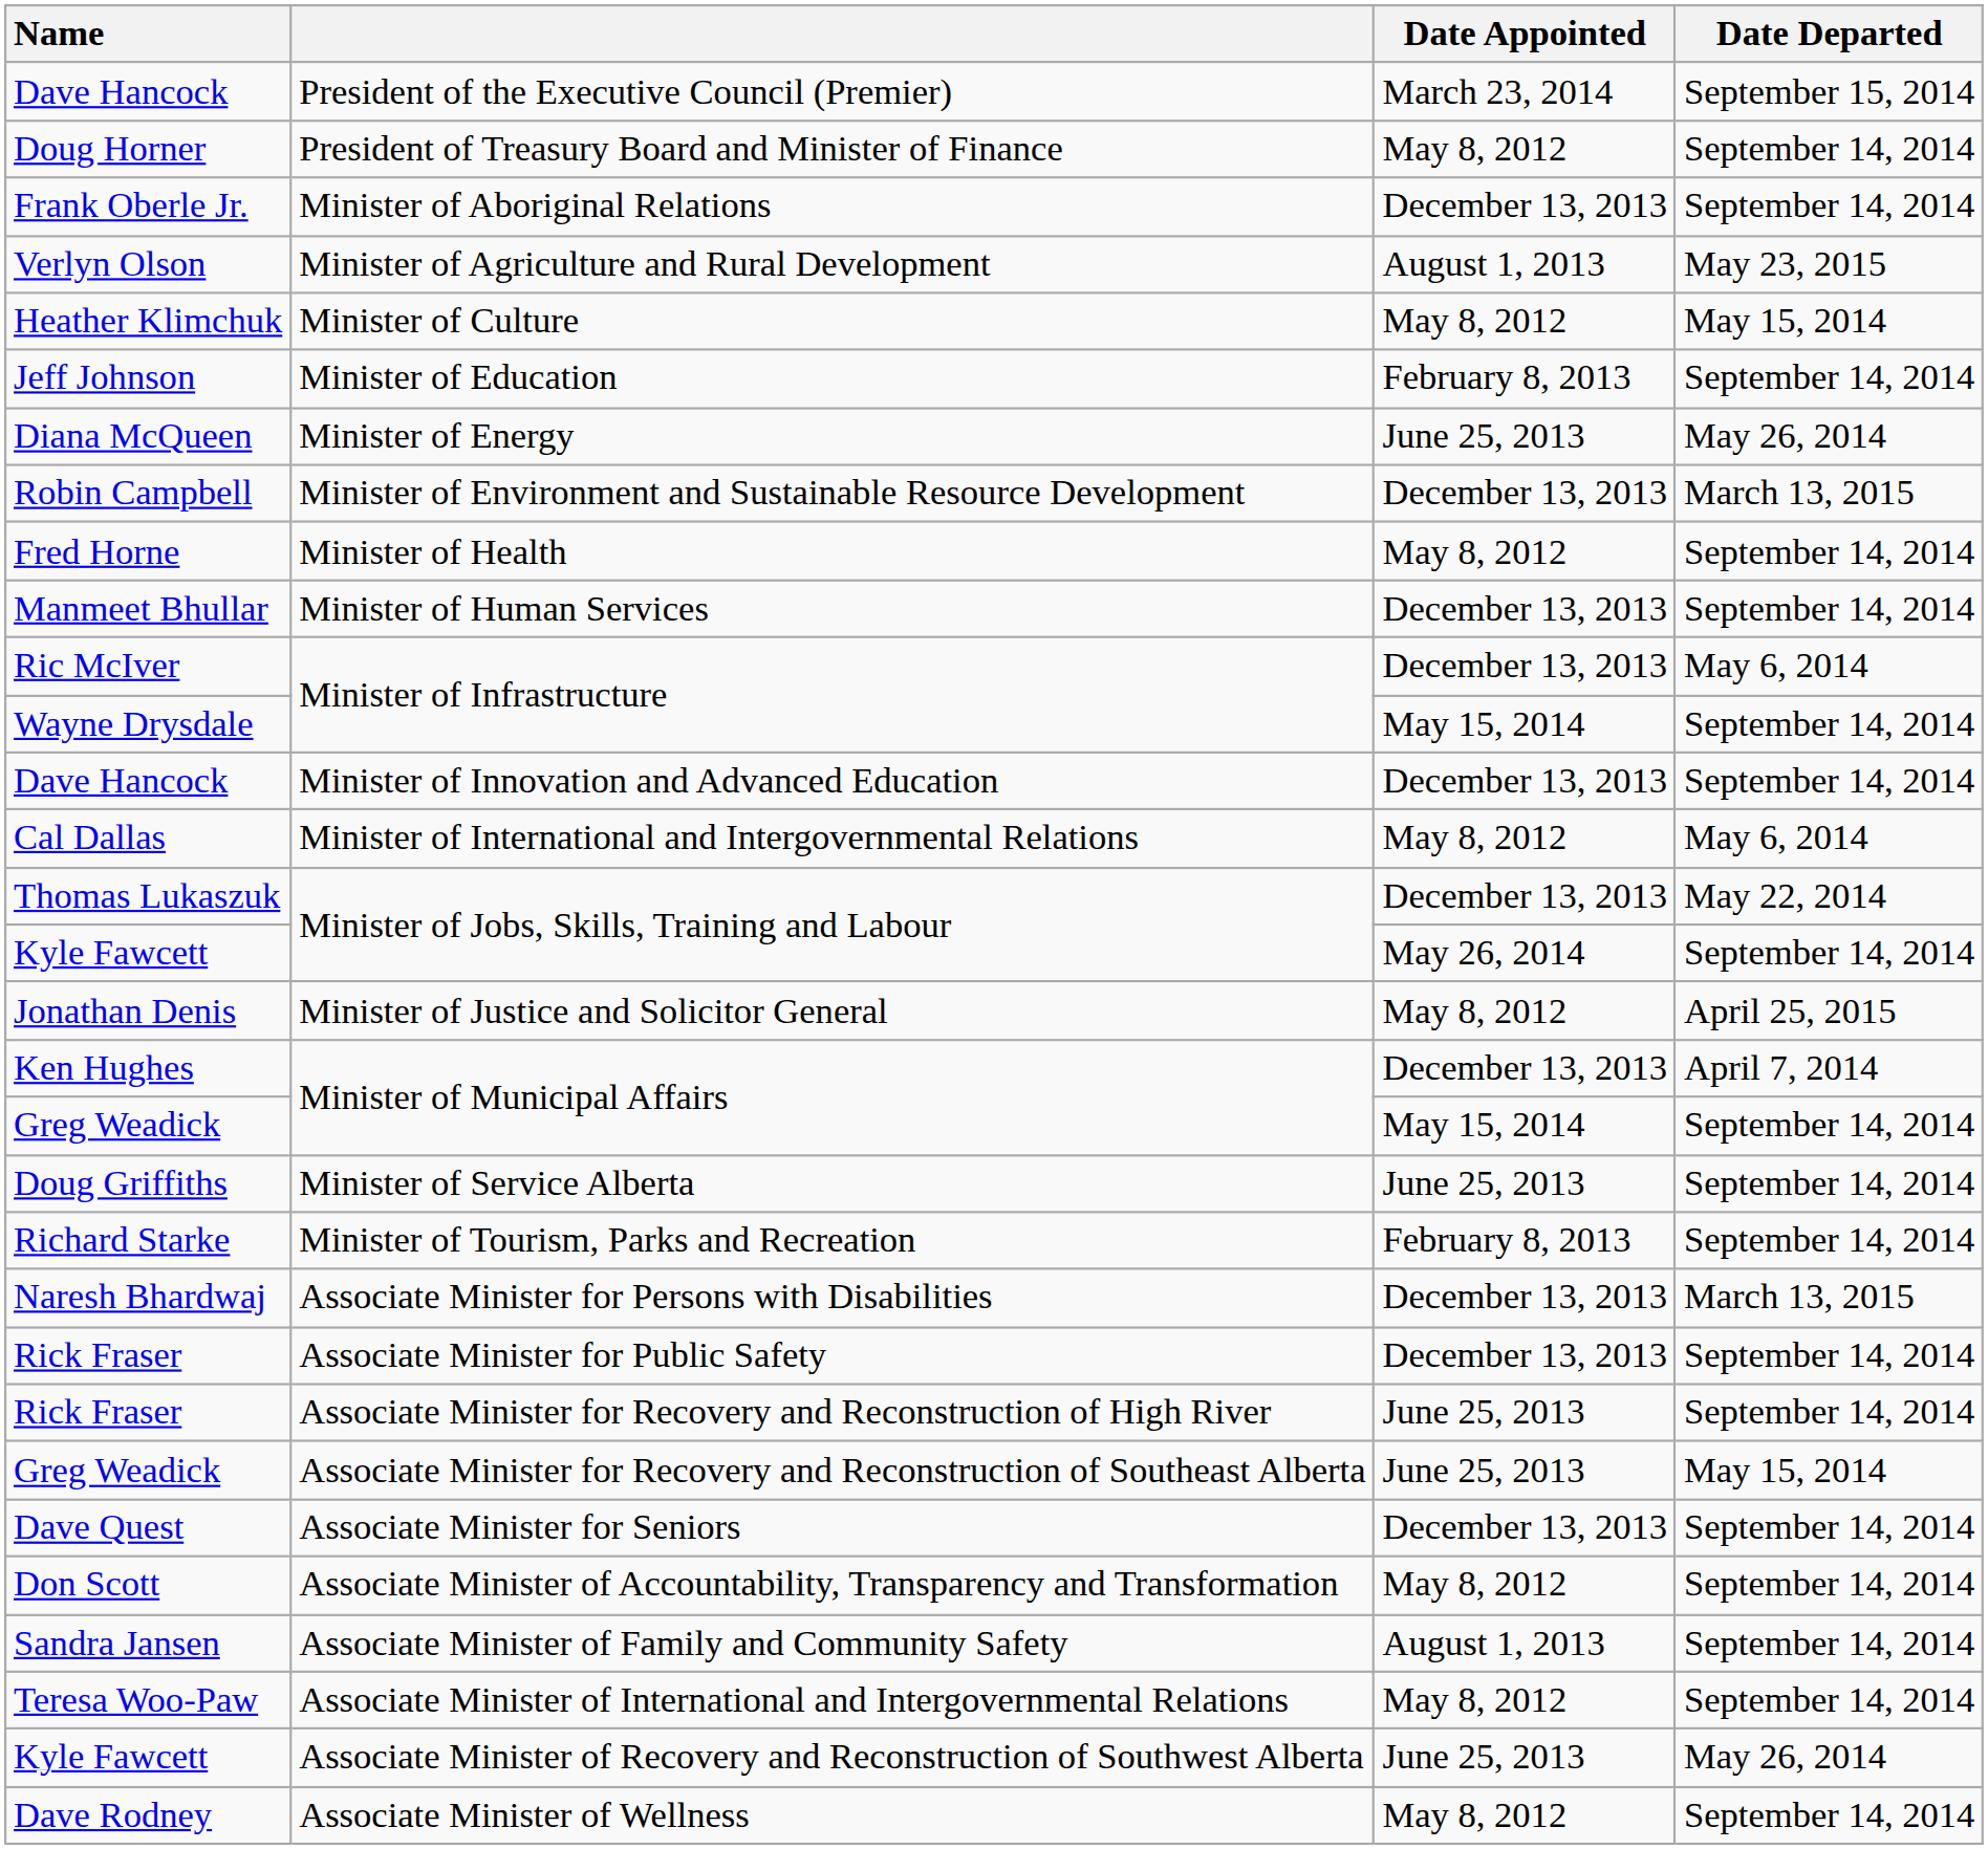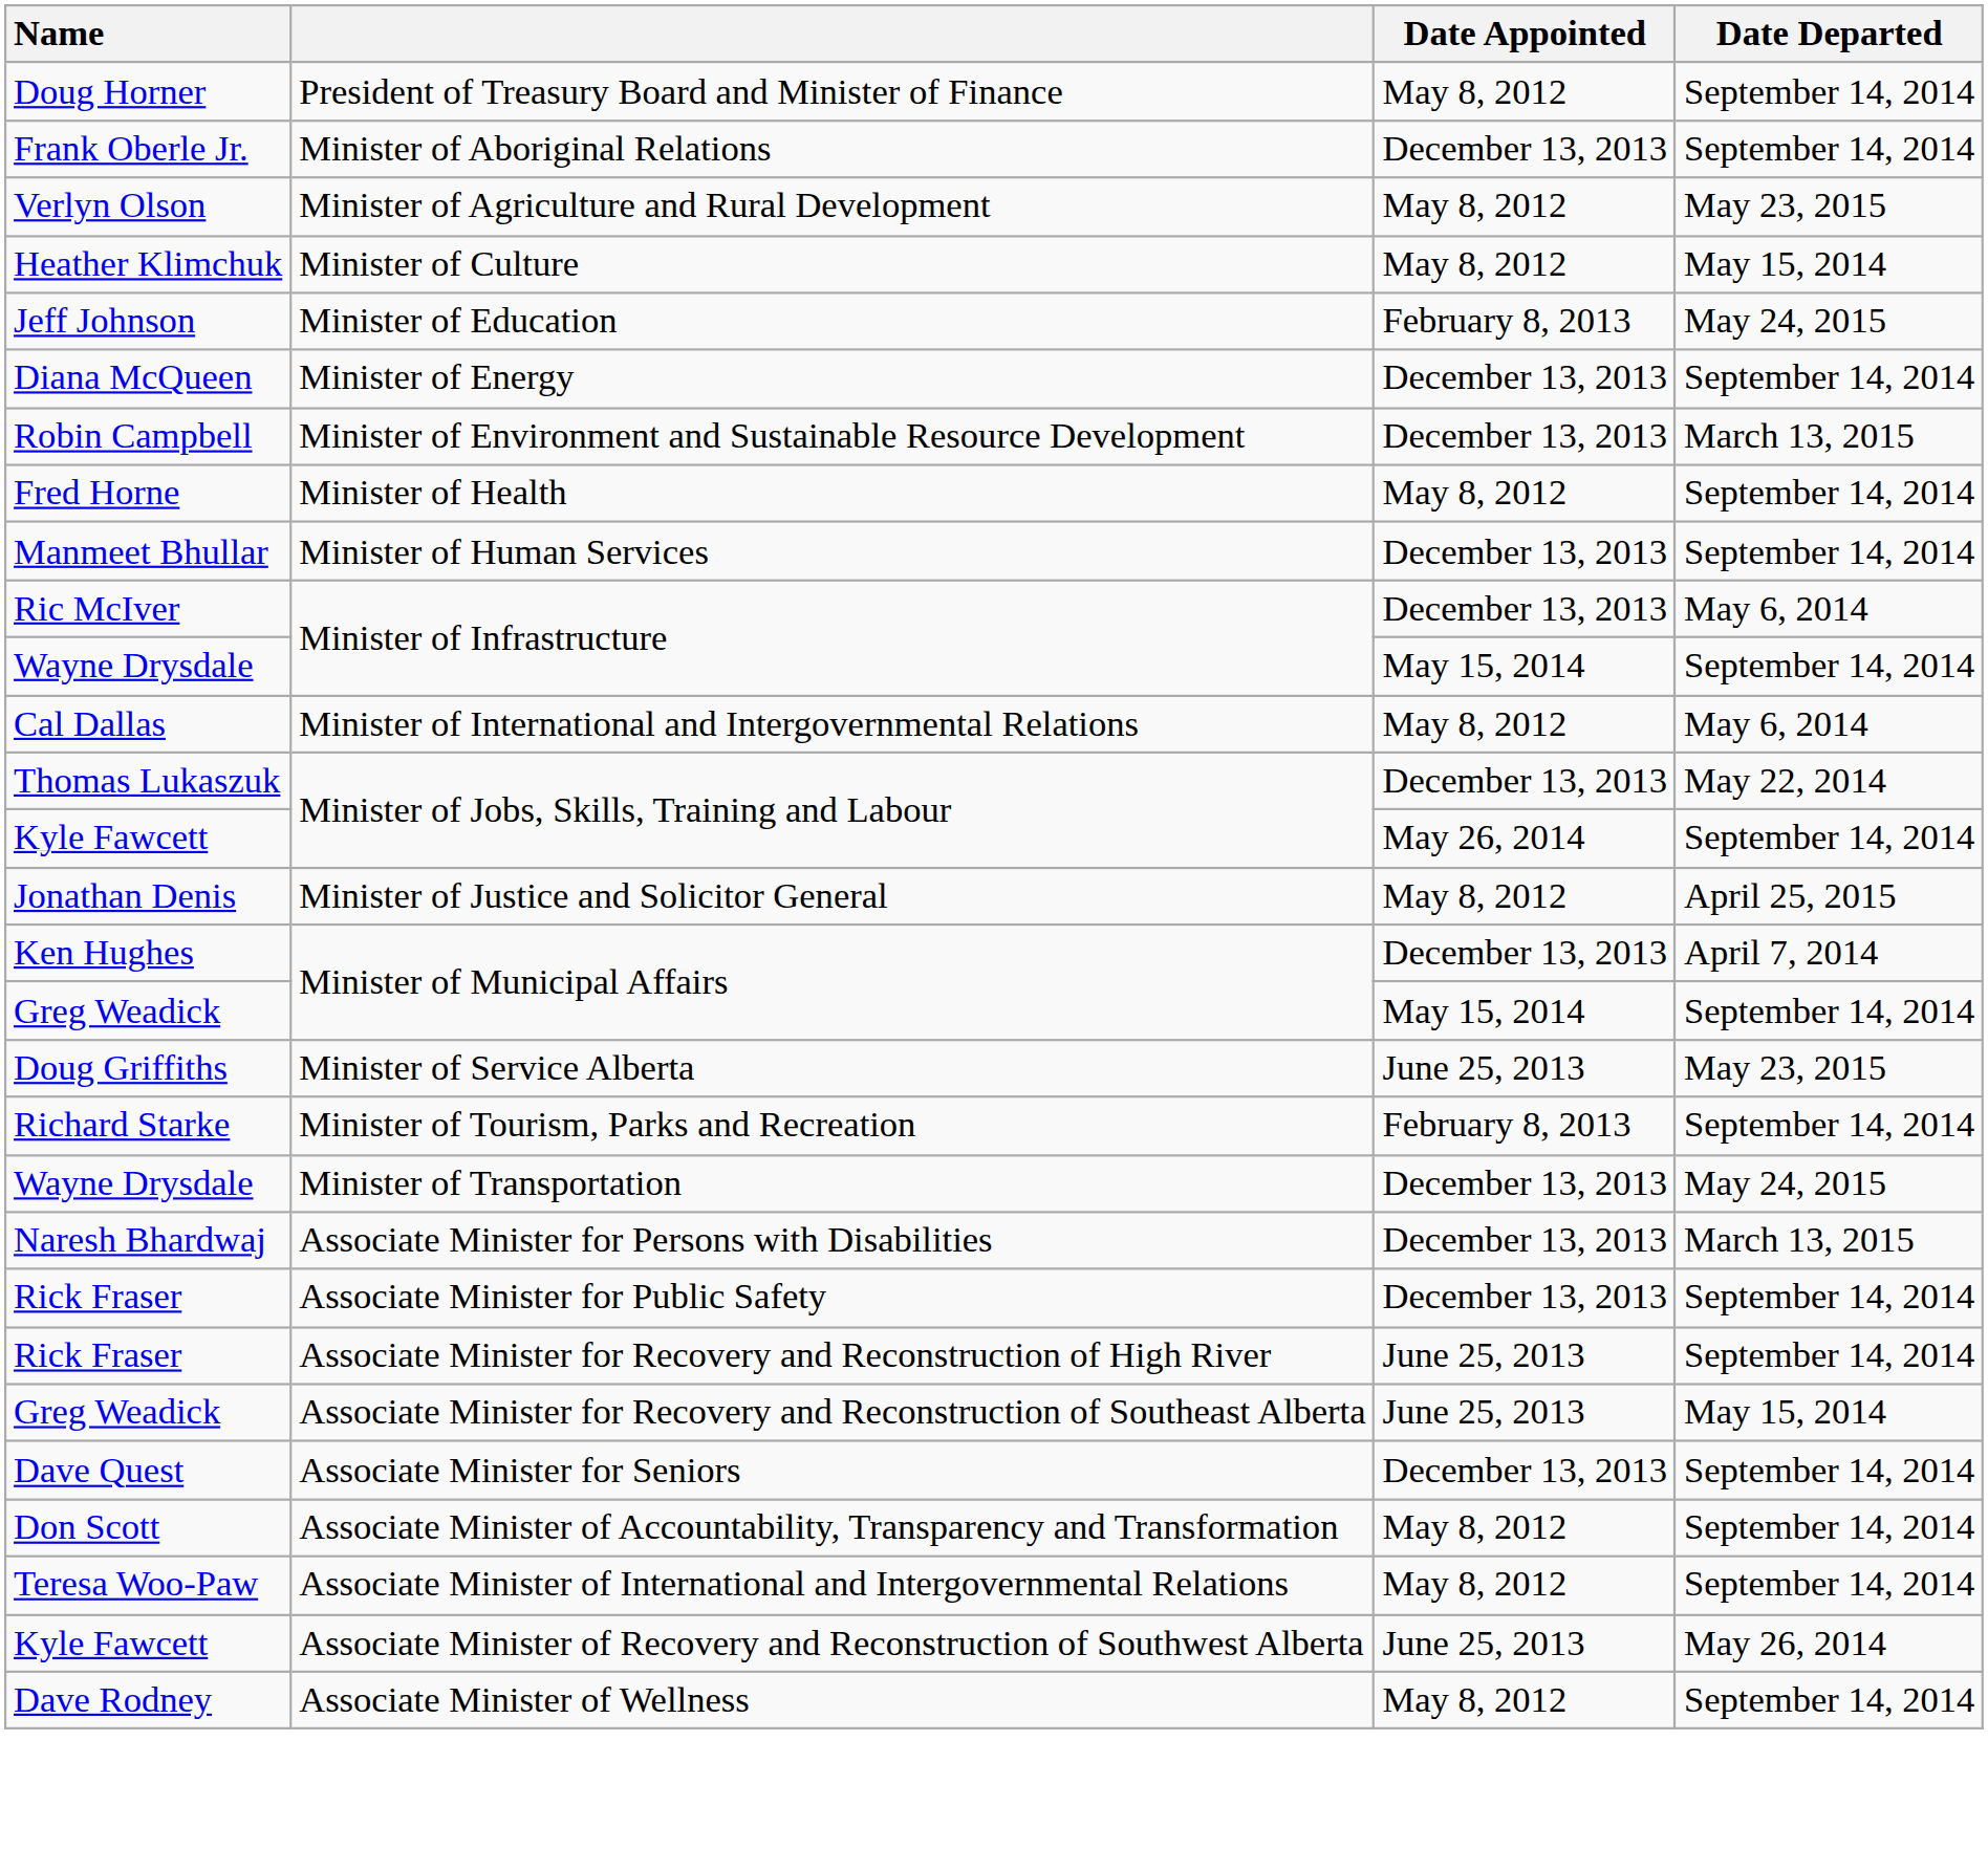 <table class="wikitable sortable" style="text-align:left;">
 <tr>
 <th style="text-align:left;">Name</th>
 <th></th>
 <th>Date Appointed</th>
 <th>Date Departed</th>
-</tr>
-<tr>
-<td style="text-align:left;"><a href='#'>Dave Hancock</a></td>
-<td>President of the Executive Council (Premier)</td>
-<td>March 23, 2014</td>
-<td>September 15, 2014</td>
 </tr>
 <tr>
 <td><a href='#'>Doug Horner</a></td>
 <td>President of Treasury Board and Minister of Finance</td>
 <td>May 8, 2012</td>
 <td>September 14, 2014</td>
 </tr>
 <tr>
 <td><a href='#'>Frank Oberle Jr.</a></td>
 <td>Minister of Aboriginal Relations</td>
 <td>December 13, 2013</td>
 <td>September 14, 2014</td>
 </tr>
 <tr>
 <td style="text-align:left;"><a href='#'>Verlyn Olson</a></td>
 <td>Minister of Agriculture and Rural Development</td>
-<td>August 1, 2013</td>
+<td>May 8, 2012</td>
 <td>May 23, 2015</td>
 </tr>
 <tr>
 <td style="text-align:left;"><a href='#'>Heather Klimchuk</a></td>
 <td>Minister of Culture</td>
 <td>May 8, 2012</td>
 <td>May 15, 2014</td>
 </tr>
 <tr>
 <td style="text-align:left;"><a href='#'>Jeff Johnson</a></td>
 <td>Minister of Education</td>
 <td>February 8, 2013</td>
-<td>September 14, 2014</td>
+<td>May 24, 2015</td>
 </tr>
 <tr>
 <td style="text-align:left;"><a href='#'>Diana McQueen</a></td>
 <td>Minister of Energy</td>
-<td>June 25, 2013</td>
-<td>May 26, 2014</td>
+<td>December 13, 2013</td>
+<td>September 14, 2014</td>
 </tr>
 <tr style="text-align:left;">
 <td><a href='#'>Robin Campbell</a></td>
 <td>Minister of Environment and Sustainable Resource Development</td>
 <td>December 13, 2013</td>
 <td>March 13, 2015</td>
 </tr>
 <tr style="text-align:left;">
 <td><a href='#'>Fred Horne</a></td>
 <td>Minister of Health</td>
 <td>May 8, 2012</td>
 <td>September 14, 2014</td>
 </tr>
 <tr>
 <td><a href='#'>Manmeet Bhullar</a></td>
 <td>Minister of Human Services</td>
 <td>December 13, 2013</td>
 <td>September 14, 2014</td>
 </tr>
 <tr>
 <td><a href='#'>Ric McIver</a></td>
 <td rowspan="2">Minister of Infrastructure</td>
 <td>December 13, 2013</td>
 <td>May 6, 2014</td>
 </tr>
 <tr>
 <td><a href='#'>Wayne Drysdale</a></td>
 <td>May 15, 2014</td>
-<td>September 14, 2014</td>
-</tr>
-<tr>
-<td><a href='#'>Dave Hancock</a></td>
-<td>Minister of Innovation and Advanced Education</td>
-<td>December 13, 2013</td>
 <td>September 14, 2014</td>
 </tr>
 <tr>
 <td><a href='#'>Cal Dallas</a></td>
 <td>Minister of International and Intergovernmental Relations</td>
 <td>May 8, 2012</td>
 <td>May 6, 2014</td>
 </tr>
 <tr>
 <td><a href='#'>Thomas Lukaszuk</a></td>
 <td rowspan="2">Minister of Jobs, Skills, Training and Labour</td>
 <td>December 13, 2013</td>
 <td>May 22, 2014</td>
 </tr>
 <tr>
 <td><a href='#'>Kyle Fawcett</a></td>
 <td>May 26, 2014</td>
 <td>September 14, 2014</td>
 </tr>
 <tr>
 <td><a href='#'>Jonathan Denis</a></td>
 <td>Minister of Justice and Solicitor General</td>
 <td>May 8, 2012</td>
 <td>April 25, 2015</td>
 </tr>
 <tr>
 <td><a href='#'>Ken Hughes</a></td>
 <td rowspan="2">Minister of Municipal Affairs</td>
 <td>December 13, 2013</td>
 <td>April 7, 2014</td>
 </tr>
 <tr>
 <td><a href='#'>Greg Weadick</a></td>
 <td>May 15, 2014</td>
 <td>September 14, 2014</td>
 </tr>
 <tr>
 <td><a href='#'>Doug Griffiths</a></td>
 <td>Minister of Service Alberta</td>
 <td>June 25, 2013</td>
-<td>September 14, 2014</td>
+<td>May 23, 2015</td>
 </tr>
 <tr>
 <td><a href='#'>Richard Starke</a></td>
 <td>Minister of Tourism, Parks and Recreation</td>
 <td>February 8, 2013</td>
 <td>September 14, 2014</td>
+</tr>
+<tr>
+<td><a href='#'>Wayne Drysdale</a></td>
+<td>Minister of Transportation</td>
+<td>December 13, 2013</td>
+<td>May 24, 2015</td>
 </tr>
 <tr>
 <td><a href='#'>Naresh Bhardwaj</a></td>
 <td>Associate Minister for Persons with Disabilities</td>
 <td>December 13, 2013</td>
 <td>March 13, 2015</td>
 </tr>
 <tr>
 <td><a href='#'>Rick Fraser</a></td>
 <td>Associate Minister for Public Safety</td>
 <td>December 13, 2013</td>
 <td>September 14, 2014</td>
 </tr>
 <tr>
 <td><a href='#'>Rick Fraser</a></td>
 <td>Associate Minister for Recovery and Reconstruction of High River</td>
 <td>June 25, 2013</td>
 <td>September 14, 2014</td>
 </tr>
 <tr>
 <td><a href='#'>Greg Weadick</a></td>
 <td>Associate Minister for Recovery and Reconstruction of Southeast Alberta</td>
 <td>June 25, 2013</td>
 <td>May 15, 2014</td>
 </tr>
 <tr>
 <td><a href='#'>Dave Quest</a></td>
 <td>Associate Minister for Seniors</td>
 <td>December 13, 2013</td>
 <td>September 14, 2014</td>
 </tr>
 <tr>
 <td><a href='#'>Don Scott</a></td>
 <td>Associate Minister of Accountability, Transparency and Transformation</td>
 <td>May 8, 2012</td>
 <td>September 14, 2014</td>
 </tr>
 <tr>
-<td><a href='#'>Sandra Jansen</a></td>
-<td>Associate Minister of Family and Community Safety</td>
-<td>August 1, 2013</td>
-<td>September 14, 2014</td>
-</tr>
-<tr>
 <td><a href='#'>Teresa Woo-Paw</a></td>
 <td>Associate Minister of International and Intergovernmental Relations</td>
 <td>May 8, 2012</td>
 <td>September 14, 2014</td>
 </tr>
 <tr>
 <td><a href='#'>Kyle Fawcett</a></td>
 <td>Associate Minister of Recovery and Reconstruction of Southwest Alberta</td>
 <td>June 25, 2013</td>
 <td>May 26, 2014</td>
 </tr>
 <tr>
 <td><a href='#'>Dave Rodney</a></td>
 <td>Associate Minister of Wellness</td>
 <td>May 8, 2012</td>
 <td>September 14, 2014</td>
 </tr>
 </table>
